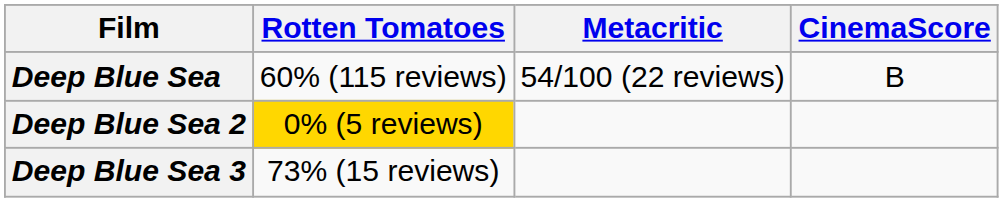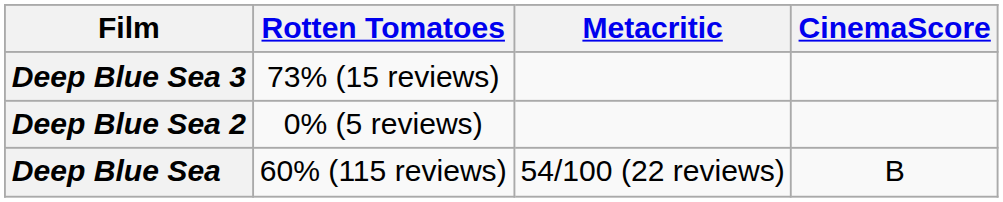 <table class="wikitable sortable plainrowheaders" style="text-align: center;">
 <tr>
 <th scope="col">Film</th>
 <th scope="col"><a href='#'>Rotten Tomatoes</a></th>
 <th scope="col"><a href='#'>Metacritic</a></th>
 <th scope="col"><a href='#'>CinemaScore</a></th>
 </tr>
 <tr>
+<th style="text-align: left;"><em>Deep Blue Sea 3</em></th>
+<td>73%  (15 reviews) </td>
+<td></td>
+<td></td>
+</tr>
+<tr>
+<th style="text-align: left;"><em>Deep Blue Sea 2</em></th>
+<td>0%  (5 reviews) </td>
+<td></td>
+<td></td>
+</tr>
+<tr>
 <th style="text-align: left;"><em>Deep Blue Sea</em></th>
 <td>60% (115 reviews) </td>
 <td>54/100 (22 reviews) </td>
 <td>B</td>
 </tr>
-<tr>
-<th style="text-align: left;"><em>Deep Blue Sea 2</em></th>
-<td style="background: gold;">0%  (5 reviews) </td>
-<td></td>
-<td></td>
-</tr>
-<tr>
-<th style="text-align: left;"><em>Deep Blue Sea 3</em></th>
-<td>73%  (15 reviews) </td>
-<td></td>
-<td></td>
-</tr>
 </table>
